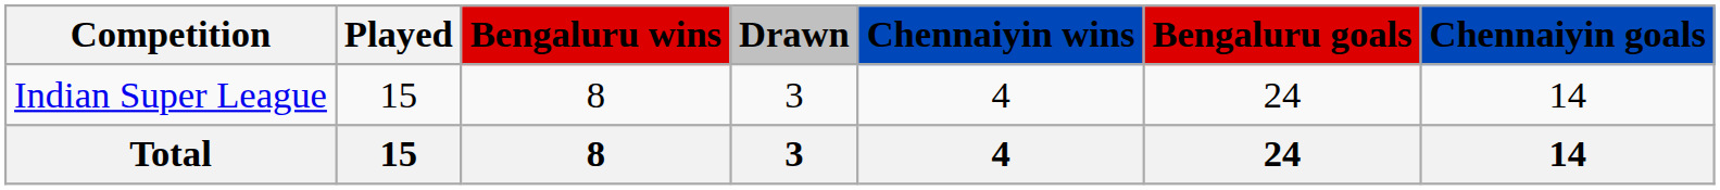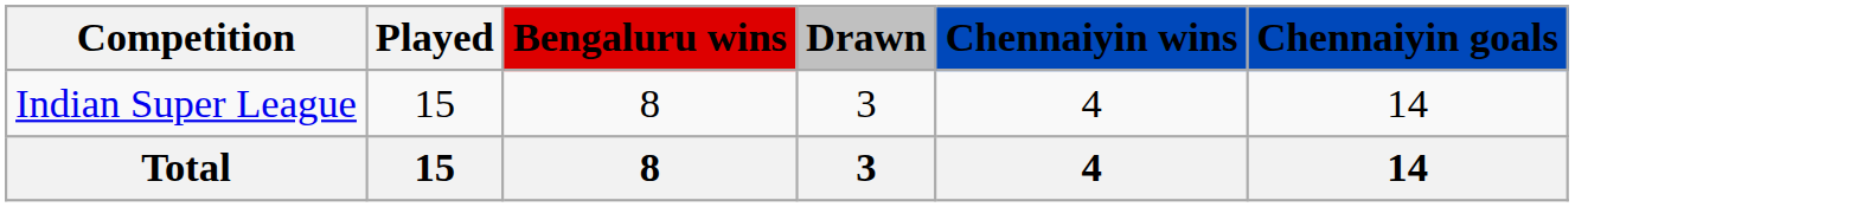 <table class="wikitable" style="text-align: center;">
 <tr>
 <th>Competition</th>
 <th>Played</th>
 <th style="background:#DD0000"><span> Bengaluru wins</span></th>
 <th style="background:#C0C0C0;">Drawn</th>
 <th style="background:#0048BA"><span> Chennaiyin wins</span></th>
-<th style="background:#DD0000"><span> Bengaluru goals</span></th>
 <th style="background:#0048BA"><span> Chennaiyin goals</span></th>
 </tr>
 <tr>
 <td><a href='#'>Indian Super League</a></td>
 <td>15</td>
 <td>8</td>
 <td>3</td>
 <td>4</td>
-<td>24</td>
 <td>14</td>
 </tr>
 <tr>
 <th>Total</th>
 <th>15</th>
 <th>8</th>
 <th>3</th>
 <th>4</th>
-<th>24</th>
 <th>14</th>
 </tr>
 </table>
